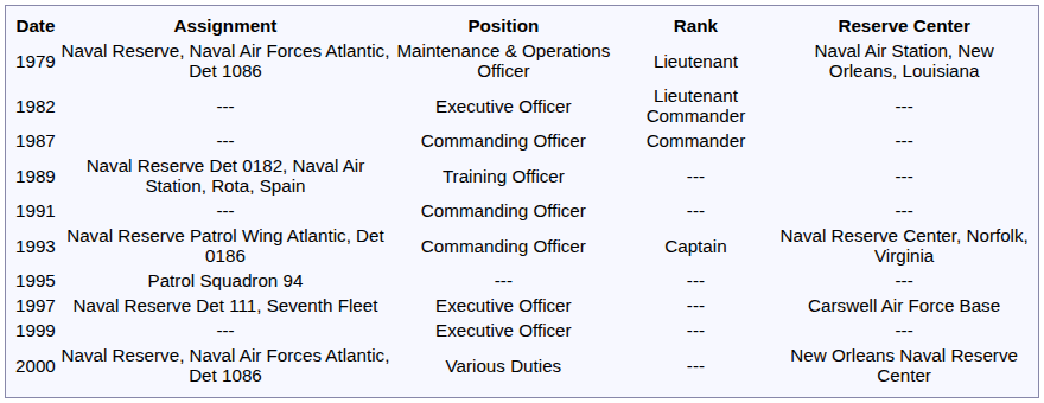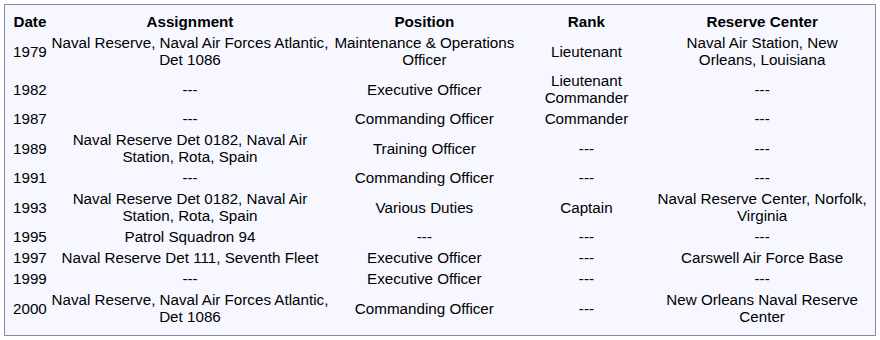 <table style="border:1px solid #8888aa; background-color:#f7f8ff; padding:5px; font-size:95%; margin: 0px 12px 12px 0px;">
 <tr>
 <td align="center"><strong>Date</strong></td>
 <td align="center"><strong>Assignment</strong></td>
 <td align="center"><strong>Position</strong></td>
 <td align="center"><strong>Rank</strong></td>
 <td align="center"><strong>Reserve Center</strong></td>
 </tr>
 <tr>
 <td align="center">1979</td>
 <td align="center">Naval Reserve, Naval Air Forces Atlantic, Det 1086</td>
 <td align="center">Maintenance & Operations Officer</td>
 <td align="center">Lieutenant</td>
 <td align="center">Naval Air Station, New Orleans, Louisiana</td>
 </tr>
 <tr>
 <td align="center">1982</td>
 <td align="center">---</td>
 <td align="center">Executive Officer</td>
 <td align="center">Lieutenant Commander</td>
 <td align="center">---</td>
 </tr>
 <tr>
 <td align="center">1987</td>
 <td align="center">---</td>
 <td align="center">Commanding Officer</td>
 <td align="center">Commander</td>
 <td align="center">---</td>
 </tr>
 <tr>
 <td align="center">1989</td>
 <td align="center">Naval Reserve Det 0182, Naval Air Station, Rota, Spain</td>
 <td align="center">Training Officer</td>
 <td align="center">---</td>
 <td align="center">---</td>
 </tr>
 <tr>
 <td align="center">1991</td>
 <td align="center">---</td>
 <td align="center">Commanding Officer</td>
 <td align="center">---</td>
 <td align="center">---</td>
 </tr>
 <tr>
 <td align="center">1993</td>
-<td align="center">Naval Reserve Patrol Wing Atlantic, Det 0186</td>
-<td align="center">Commanding Officer</td>
+<td align="center">Naval Reserve Det 0182, Naval Air Station, Rota, Spain</td>
+<td align="center">Various Duties</td>
 <td align="center">Captain</td>
 <td align="center">Naval Reserve Center, Norfolk, Virginia</td>
 </tr>
 <tr>
 <td align="center">1995</td>
 <td align="center">Patrol Squadron 94</td>
 <td align="center">---</td>
 <td align="center">---</td>
 <td align="center">---</td>
 </tr>
 <tr>
 <td align="center">1997</td>
 <td align="center">Naval Reserve Det 111, Seventh Fleet</td>
 <td align="center">Executive Officer</td>
 <td align="center">---</td>
 <td align="center">Carswell Air Force Base</td>
 </tr>
 <tr>
 <td align="center">1999</td>
 <td align="center">---</td>
 <td align="center">Executive Officer</td>
 <td align="center">---</td>
 <td align="center">---</td>
 </tr>
 <tr>
 <td align="center">2000</td>
 <td align="center">Naval Reserve, Naval Air Forces Atlantic, Det 1086</td>
-<td align="center">Various Duties</td>
+<td align="center">Commanding Officer</td>
 <td align="center">---</td>
 <td align="center">New Orleans Naval Reserve Center</td>
 </tr>
 <tr>
 </tr>
 </table>
